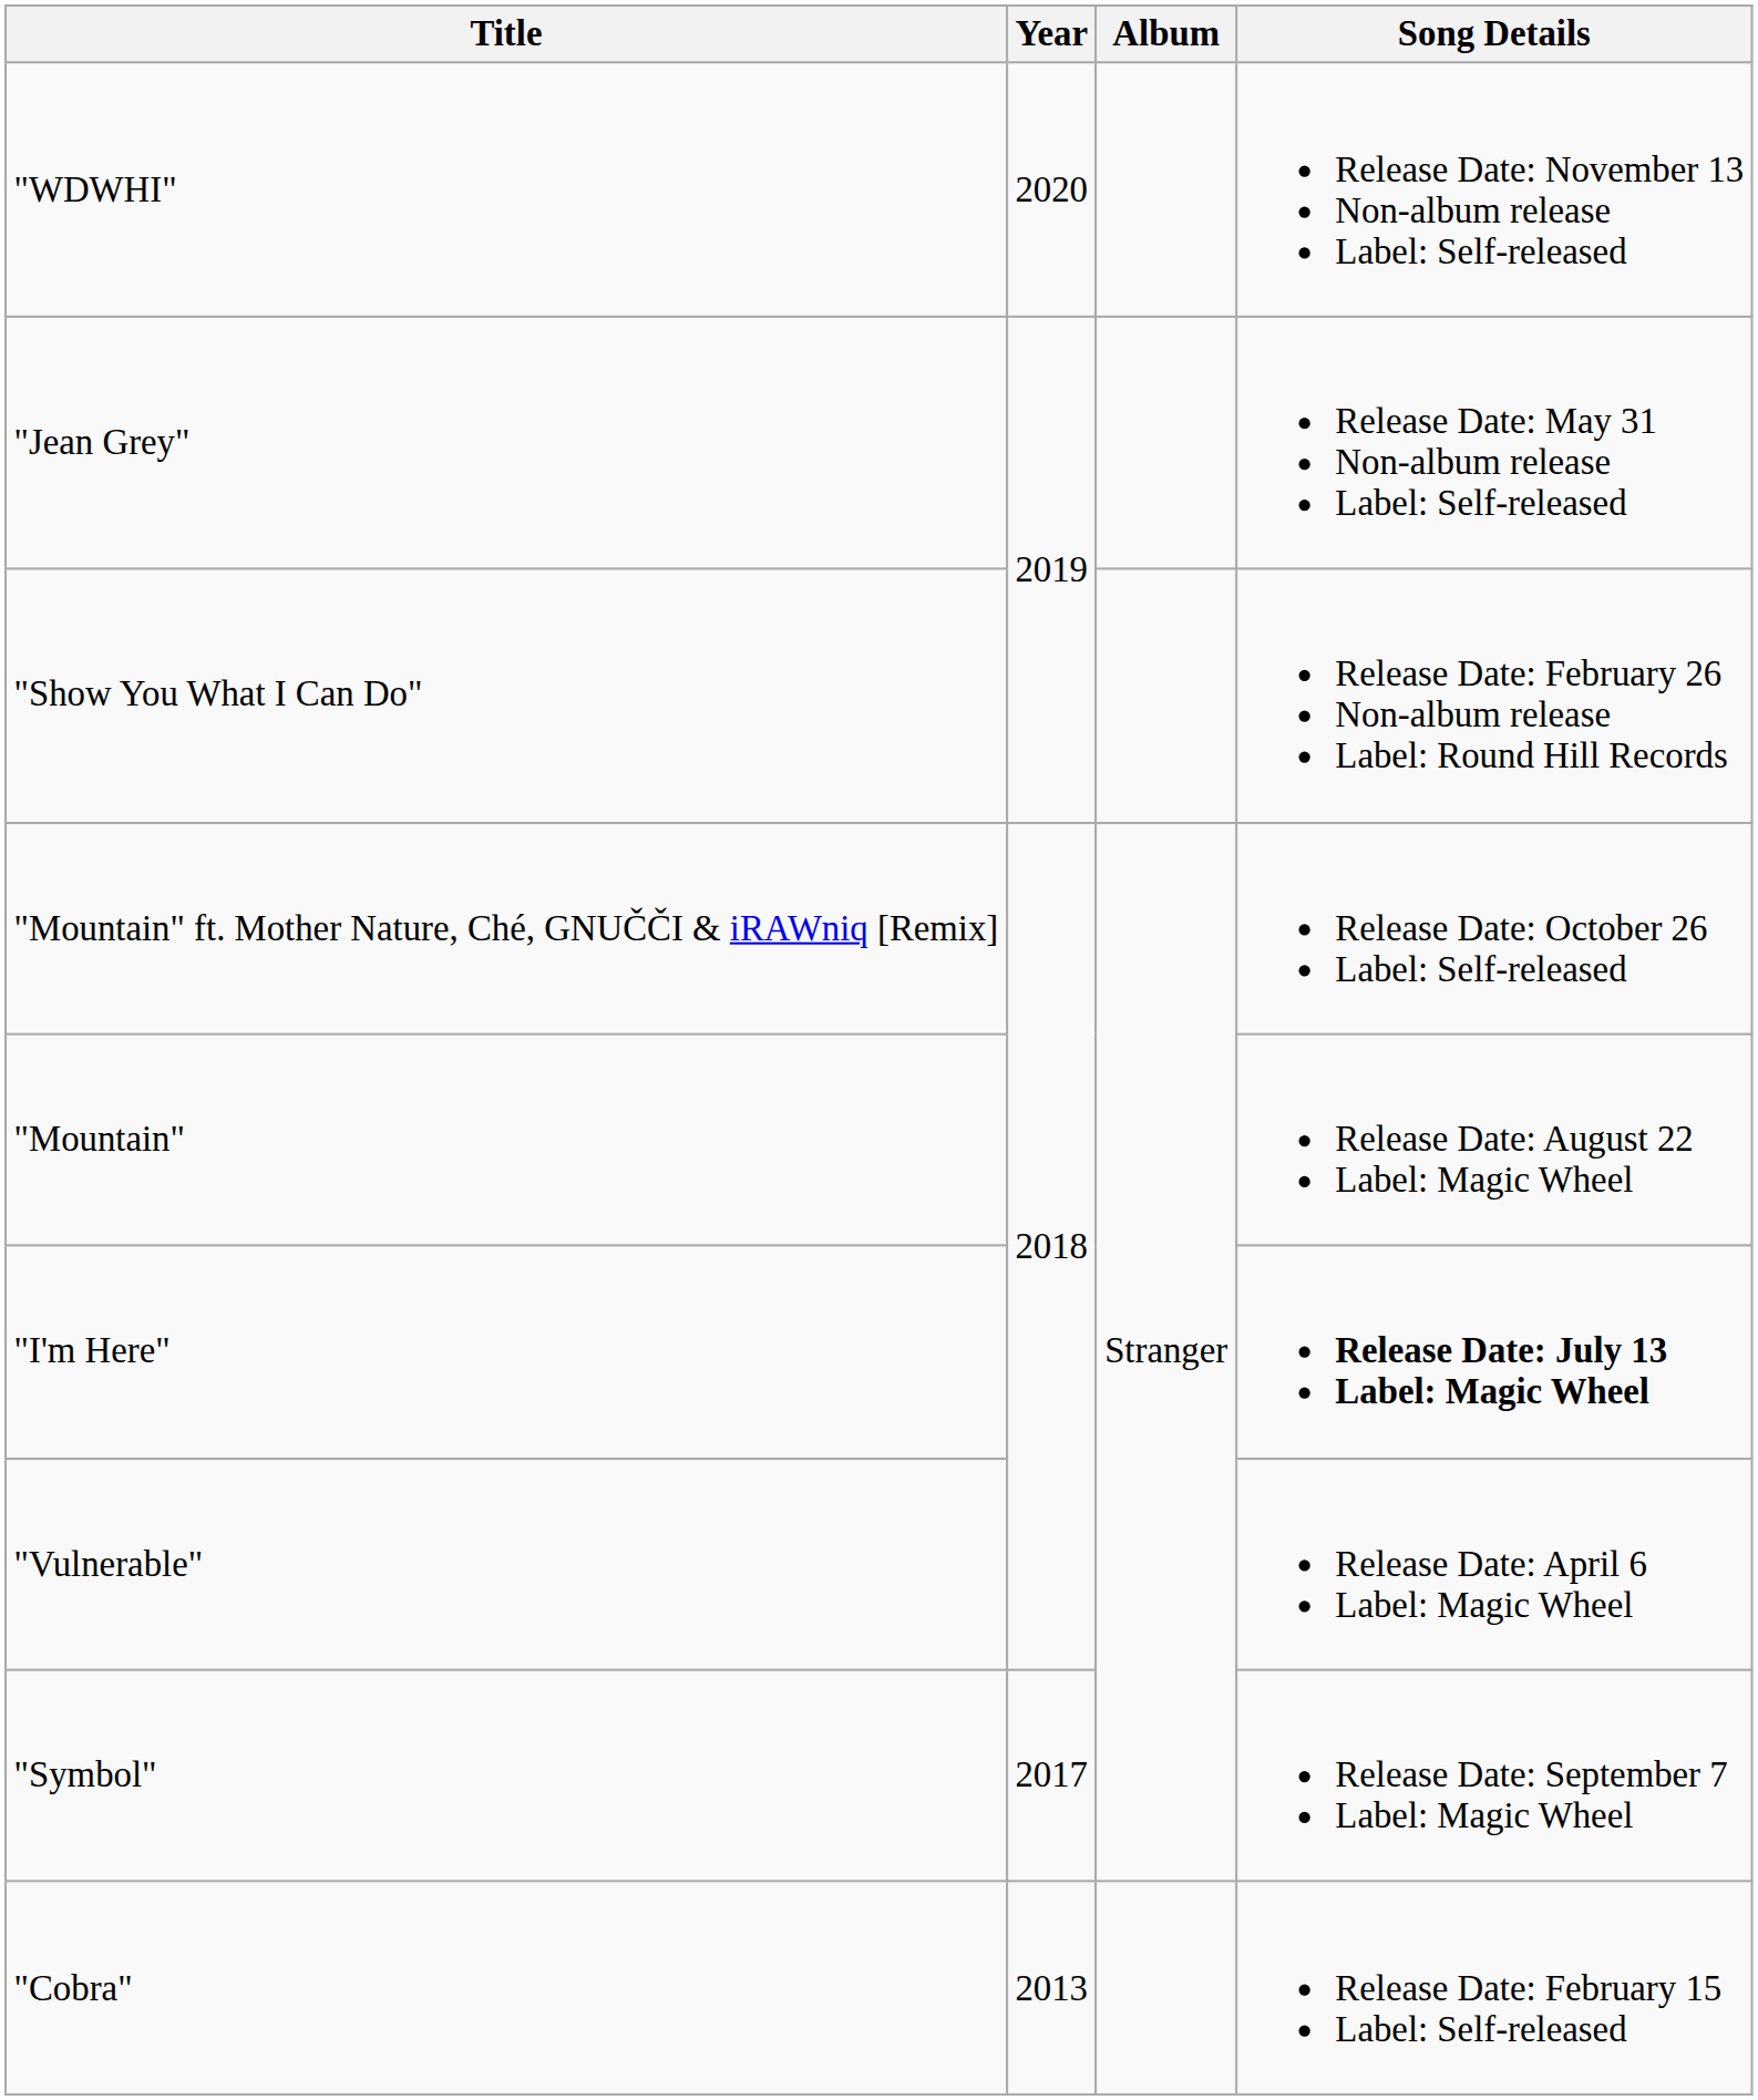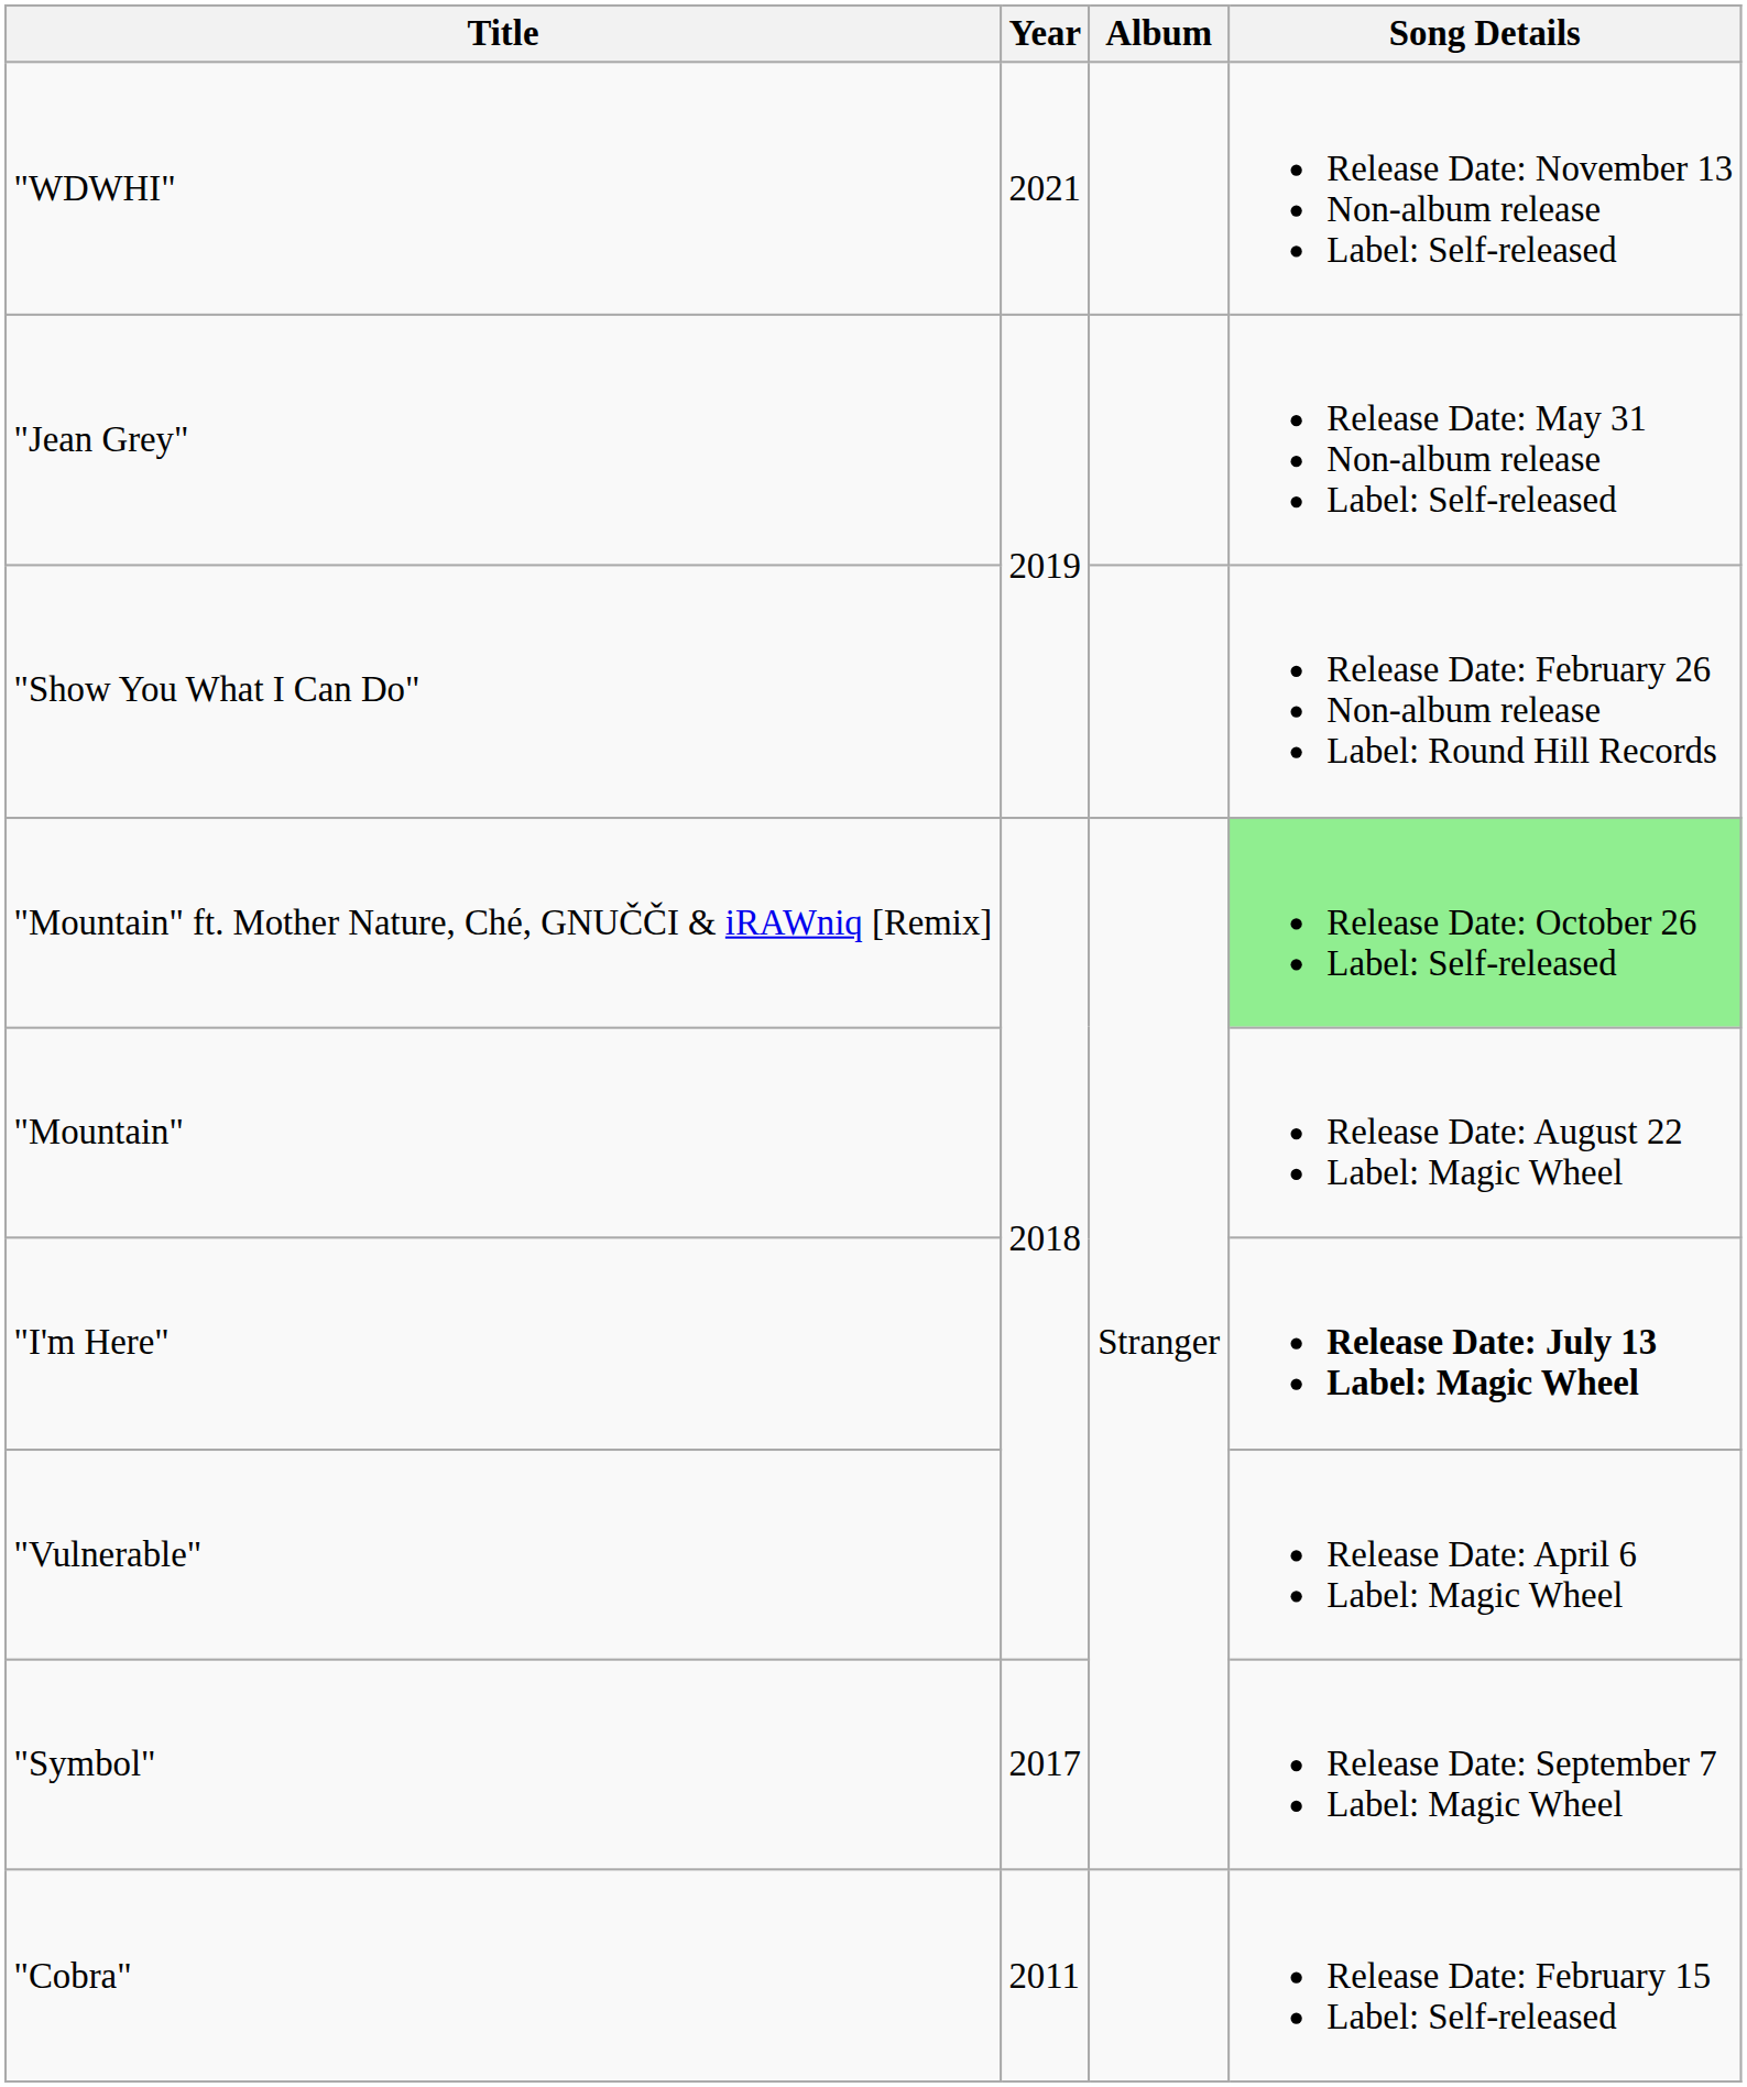 <table class="wikitable sortable mw-collapsible">
 <tr>
 <th>Title</th>
 <th>Year</th>
 <th>Album</th>
 <th>Song Details</th>
 </tr>
 <tr>
 <td>"WDWHI"</td>
-<td>2020</td>
+<td>2021</td>
 <td></td>
 <td><br><ul><li>Release Date: November 13</li><li>Non-album release</li><li>Label: Self-released</li></ul></td>
 </tr>
 <tr>
 <td>"Jean Grey"</td>
 <td rowspan="2">2019</td>
 <td></td>
 <td><br><ul><li>Release Date: May 31</li><li>Non-album release</li><li>Label: Self-released</li></ul></td>
 </tr>
 <tr>
 <td>"Show You What I Can Do"</td>
 <td></td>
 <td><br><ul><li>Release Date: February 26</li><li>Non-album release</li><li>Label: Round Hill Records</li></ul></td>
 </tr>
 <tr>
 <td>"Mountain" ft. Mother Nature, Ché, GNUČČI & <a href='#'>iRAWniq</a> [Remix]</td>
 <td rowspan="4">2018</td>
 <td rowspan="5">Stranger</td>
-<td><br><ul><li>Release Date: October 26</li><li>Label: Self-released</li></ul></td>
+<td style="background: lightgreen;"><br><ul><li>Release Date: October 26</li><li>Label: Self-released</li></ul></td>
 </tr>
 <tr>
 <td>"Mountain"</td>
 <td><br><ul><li>Release Date: August 22</li><li>Label: Magic Wheel</li></ul></td>
 </tr>
 <tr>
 <td>"I'm Here"</td>
 <td><strong><br><ul><li>Release Date: July 13</li><li>Label: Magic Wheel</li></ul></strong></td>
 </tr>
 <tr>
 <td>"Vulnerable"</td>
 <td><br><ul><li>Release Date: April 6</li><li>Label: Magic Wheel</li></ul></td>
 </tr>
 <tr>
 <td>"Symbol"</td>
 <td>2017</td>
 <td><br><ul><li>Release Date: September 7</li><li>Label: Magic Wheel</li></ul></td>
 </tr>
 <tr>
 <td>"Cobra"</td>
-<td>2013</td>
+<td>2011</td>
 <td></td>
 <td><br><ul><li>Release Date: February 15</li><li>Label: Self-released</li></ul></td>
 </tr>
 </table>
